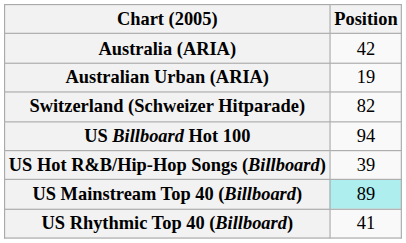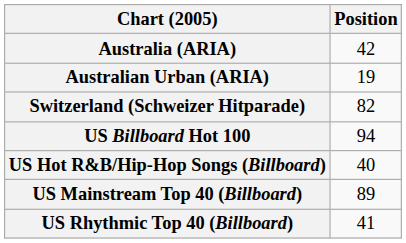 <table class="wikitable sortable plainrowheaders" style="text-align:center">
 <tr>
 <th>Chart (2005)</th>
 <th>Position</th>
 </tr>
 <tr>
 <th scope="row">Australia (ARIA)</th>
 <td>42</td>
 </tr>
 <tr>
 <th scope="row">Australian Urban (ARIA)</th>
 <td>19</td>
 </tr>
 <tr>
 <th scope="row">Switzerland (Schweizer Hitparade)</th>
 <td>82</td>
 </tr>
 <tr>
 <th scope="row">US <em>Billboard</em> Hot 100</th>
 <td>94</td>
 </tr>
 <tr>
 <th scope="row">US Hot R&B/Hip-Hop Songs (<em>Billboard</em>)</th>
-<td>39</td>
+<td>40</td>
 </tr>
 <tr>
 <th scope="row">US Mainstream Top 40 (<em>Billboard</em>)</th>
-<td style="background: paleturquoise;">89</td>
+<td>89</td>
 </tr>
 <tr>
 <th scope="row">US Rhythmic Top 40 (<em>Billboard</em>)</th>
 <td>41</td>
 </tr>
 </table>
